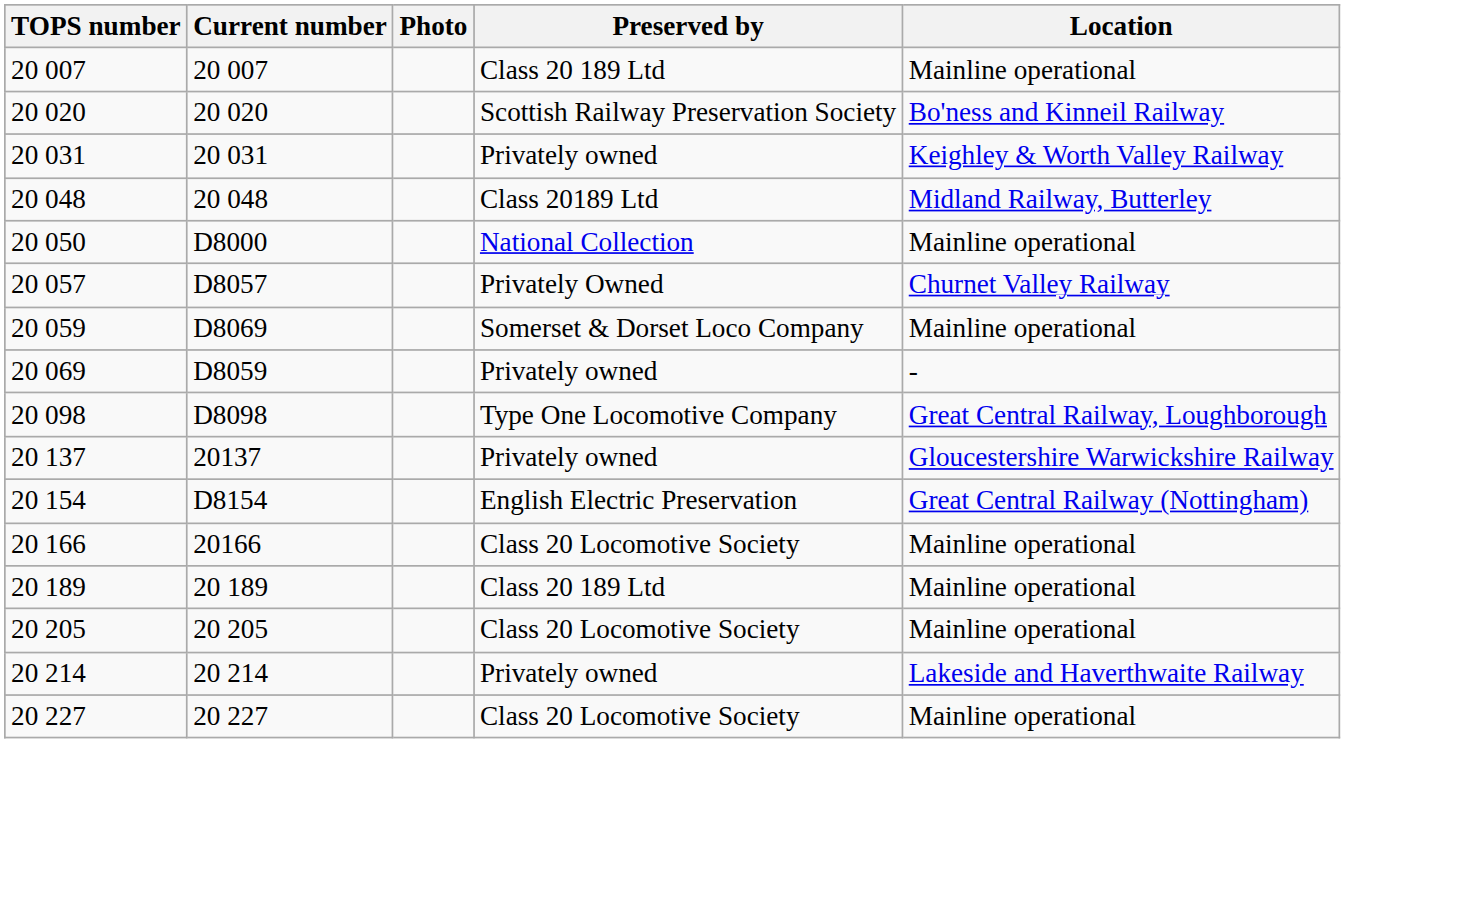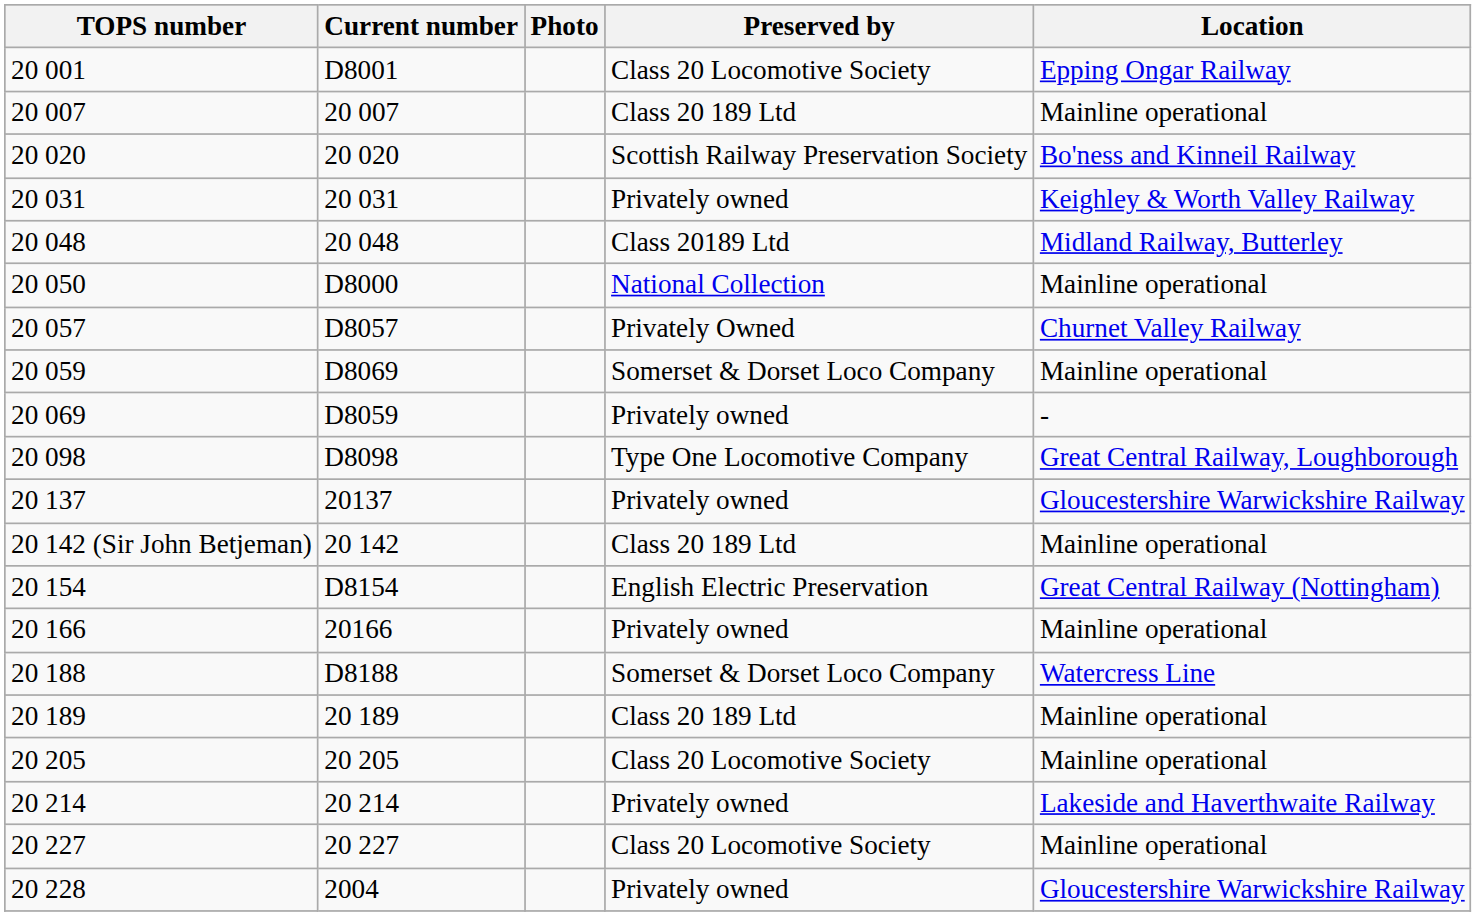 <table class="wikitable">
 <tr>
 <th>TOPS number</th>
 <th>Current number</th>
 <th>Photo</th>
 <th>Preserved by</th>
 <th>Location</th>
+</tr>
+<tr>
+<td>20 001</td>
+<td>D8001</td>
+<td></td>
+<td>Class 20 Locomotive Society</td>
+<td><a href='#'>Epping Ongar Railway</a></td>
 </tr>
 <tr>
 <td>20 007</td>
 <td>20 007</td>
 <td></td>
 <td>Class 20 189 Ltd</td>
 <td>Mainline operational</td>
 </tr>
 <tr>
 <td>20 020</td>
 <td>20 020</td>
 <td></td>
 <td>Scottish Railway Preservation Society</td>
 <td><a href='#'>Bo'ness and Kinneil Railway</a></td>
 </tr>
 <tr>
 <td>20 031</td>
 <td>20 031</td>
 <td></td>
 <td>Privately owned</td>
 <td><a href='#'>Keighley & Worth Valley Railway</a></td>
 </tr>
 <tr>
 <td>20 048</td>
 <td>20 048</td>
 <td></td>
 <td>Class 20189 Ltd</td>
 <td><a href='#'>Midland Railway, Butterley</a></td>
 </tr>
 <tr>
 <td>20 050</td>
 <td>D8000</td>
 <td></td>
 <td><a href='#'>National Collection</a></td>
 <td>Mainline operational</td>
 </tr>
 <tr>
 <td>20 057</td>
 <td>D8057</td>
 <td></td>
 <td>Privately Owned</td>
 <td><a href='#'>Churnet Valley Railway</a></td>
 </tr>
 <tr>
 <td>20 059</td>
 <td>D8069</td>
 <td></td>
 <td>Somerset & Dorset Loco Company</td>
 <td>Mainline operational</td>
 </tr>
 <tr>
 <td>20 069</td>
 <td>D8059</td>
 <td></td>
 <td>Privately owned</td>
 <td>-</td>
 </tr>
 <tr>
 <td>20 098</td>
 <td>D8098</td>
 <td></td>
 <td>Type One Locomotive Company</td>
 <td><a href='#'>Great Central Railway, Loughborough</a></td>
 </tr>
 <tr>
 <td>20 137</td>
 <td>20137</td>
 <td></td>
 <td>Privately owned</td>
 <td><a href='#'>Gloucestershire Warwickshire Railway</a></td>
 </tr>
 <tr>
+<td>20 142  (Sir John Betjeman)</td>
+<td>20 142</td>
+<td></td>
+<td>Class 20 189 Ltd</td>
+<td>Mainline operational</td>
+</tr>
+<tr>
 <td>20 154</td>
 <td>D8154</td>
 <td></td>
 <td>English Electric Preservation</td>
 <td><a href='#'>Great Central Railway (Nottingham)</a></td>
 </tr>
 <tr>
 <td>20 166</td>
 <td>20166</td>
 <td></td>
-<td>Class 20 Locomotive Society</td>
+<td>Privately owned</td>
 <td>Mainline operational</td>
+</tr>
+<tr>
+<td>20 188</td>
+<td>D8188</td>
+<td></td>
+<td>Somerset & Dorset Loco Company</td>
+<td><a href='#'>Watercress Line</a></td>
 </tr>
 <tr>
 <td>20 189</td>
 <td>20 189</td>
 <td></td>
 <td>Class 20 189 Ltd</td>
 <td>Mainline operational</td>
 </tr>
 <tr>
 <td>20 205</td>
 <td>20 205</td>
 <td></td>
 <td>Class 20 Locomotive Society</td>
 <td>Mainline operational</td>
 </tr>
 <tr>
 <td>20 214</td>
 <td>20 214</td>
 <td></td>
 <td>Privately owned</td>
 <td><a href='#'>Lakeside and Haverthwaite Railway</a></td>
 </tr>
 <tr>
 <td>20 227</td>
 <td>20 227</td>
 <td></td>
 <td>Class 20 Locomotive Society</td>
 <td>Mainline operational</td>
 </tr>
+<tr>
+<td>20 228</td>
+<td>2004</td>
+<td></td>
+<td>Privately owned</td>
+<td><a href='#'>Gloucestershire Warwickshire Railway</a></td>
+</tr>
 </table>
